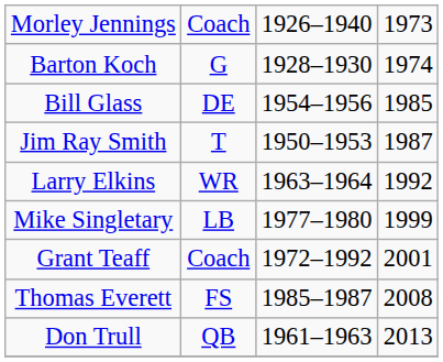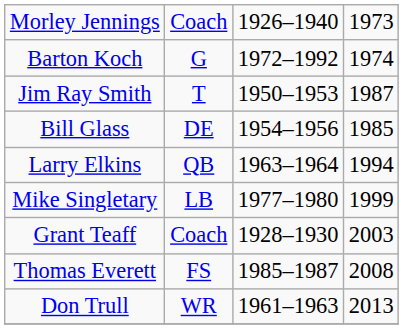 <table class="wikitable" style="text-align:center;">
 <tr>
 <td><a href='#'>Morley Jennings</a></td>
 <td><a href='#'>Coach</a></td>
 <td>1926–1940</td>
 <td>1973</td>
 </tr>
 <tr>
 <td><a href='#'>Barton Koch</a></td>
 <td><a href='#'>G</a></td>
-<td>1928–1930</td>
+<td>1972–1992</td>
 <td>1974</td>
+</tr>
+<tr>
+<td><a href='#'>Jim Ray Smith</a></td>
+<td><a href='#'>T</a></td>
+<td>1950–1953</td>
+<td>1987</td>
 </tr>
 <tr>
 <td><a href='#'>Bill Glass</a></td>
 <td><a href='#'>DE</a></td>
 <td>1954–1956</td>
 <td>1985</td>
 </tr>
 <tr>
-<td><a href='#'>Jim Ray Smith</a></td>
-<td><a href='#'>T</a></td>
-<td>1950–1953</td>
-<td>1987</td>
-</tr>
-<tr>
 <td><a href='#'>Larry Elkins</a></td>
-<td><a href='#'>WR</a></td>
+<td><a href='#'>QB</a></td>
 <td>1963–1964</td>
-<td>1992</td>
+<td>1994</td>
 </tr>
 <tr>
 <td><a href='#'>Mike Singletary</a></td>
 <td><a href='#'>LB</a></td>
 <td>1977–1980</td>
 <td>1999</td>
 </tr>
 <tr>
 <td><a href='#'>Grant Teaff</a></td>
 <td><a href='#'>Coach</a></td>
-<td>1972–1992</td>
-<td>2001</td>
+<td>1928–1930</td>
+<td>2003</td>
 </tr>
 <tr>
 <td><a href='#'>Thomas Everett</a></td>
 <td><a href='#'>FS</a></td>
 <td>1985–1987</td>
 <td>2008</td>
 </tr>
 <tr>
 <td><a href='#'>Don Trull</a></td>
-<td><a href='#'>QB</a></td>
+<td><a href='#'>WR</a></td>
 <td>1961–1963</td>
 <td>2013</td>
 </tr>
 <tr>
 </tr>
 </table>
